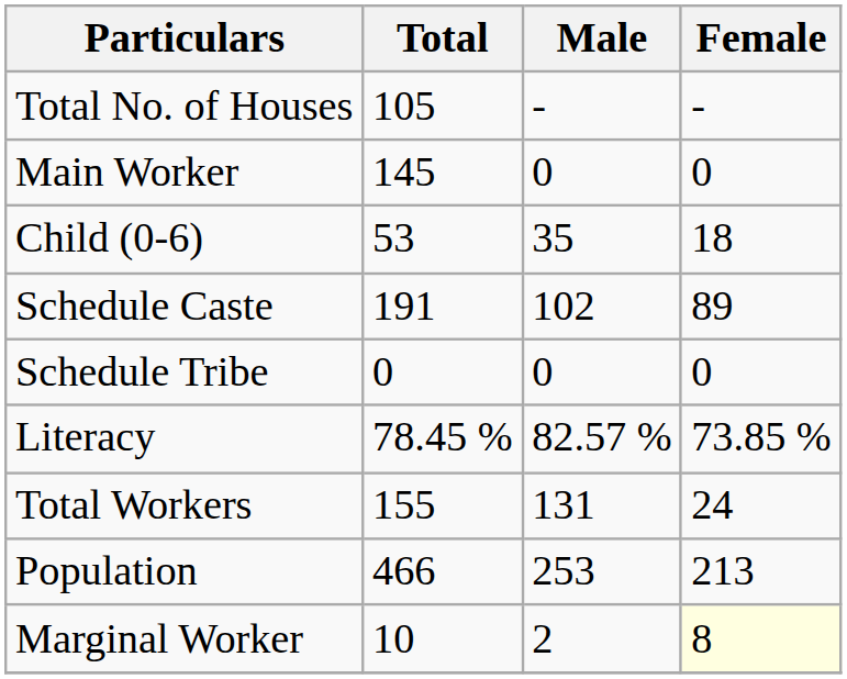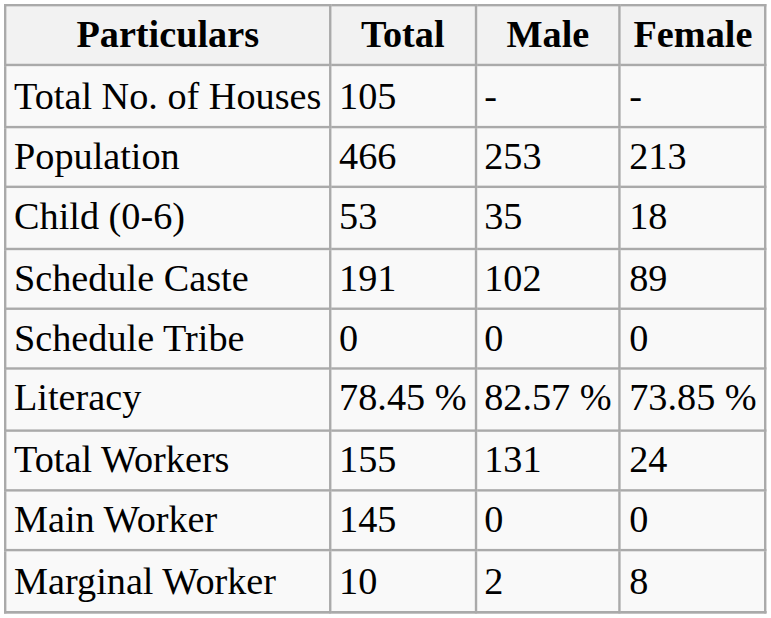 <table class="wikitable sortable">
 <tr>
 <th>Particulars</th>
 <th>Total</th>
 <th>Male</th>
 <th>Female</th>
 </tr>
 <tr>
 <td>Total No. of Houses</td>
 <td>105</td>
 <td>-</td>
 <td>-</td>
 </tr>
 <tr>
-<td>Main Worker</td>
-<td>145</td>
-<td>0</td>
-<td>0</td>
+<td>Population</td>
+<td>466</td>
+<td>253</td>
+<td>213</td>
 </tr>
 <tr>
 <td>Child (0-6)</td>
 <td>53</td>
 <td>35</td>
 <td>18</td>
 </tr>
 <tr>
 <td>Schedule Caste</td>
 <td>191</td>
 <td>102</td>
 <td>89</td>
 </tr>
 <tr>
 <td>Schedule Tribe</td>
 <td>0</td>
 <td>0</td>
 <td>0</td>
 </tr>
 <tr>
 <td>Literacy</td>
 <td>78.45 %</td>
 <td>82.57 %</td>
 <td>73.85 %</td>
 </tr>
 <tr>
 <td>Total Workers</td>
 <td>155</td>
 <td>131</td>
 <td>24</td>
 </tr>
 <tr>
-<td>Population</td>
-<td>466</td>
-<td>253</td>
-<td>213</td>
+<td>Main Worker</td>
+<td>145</td>
+<td>0</td>
+<td>0</td>
 </tr>
 <tr>
 <td>Marginal Worker</td>
 <td>10</td>
 <td>2</td>
-<td style="background: lightyellow;">8</td>
+<td>8</td>
 </tr>
 <tr>
 </tr>
 </table>
